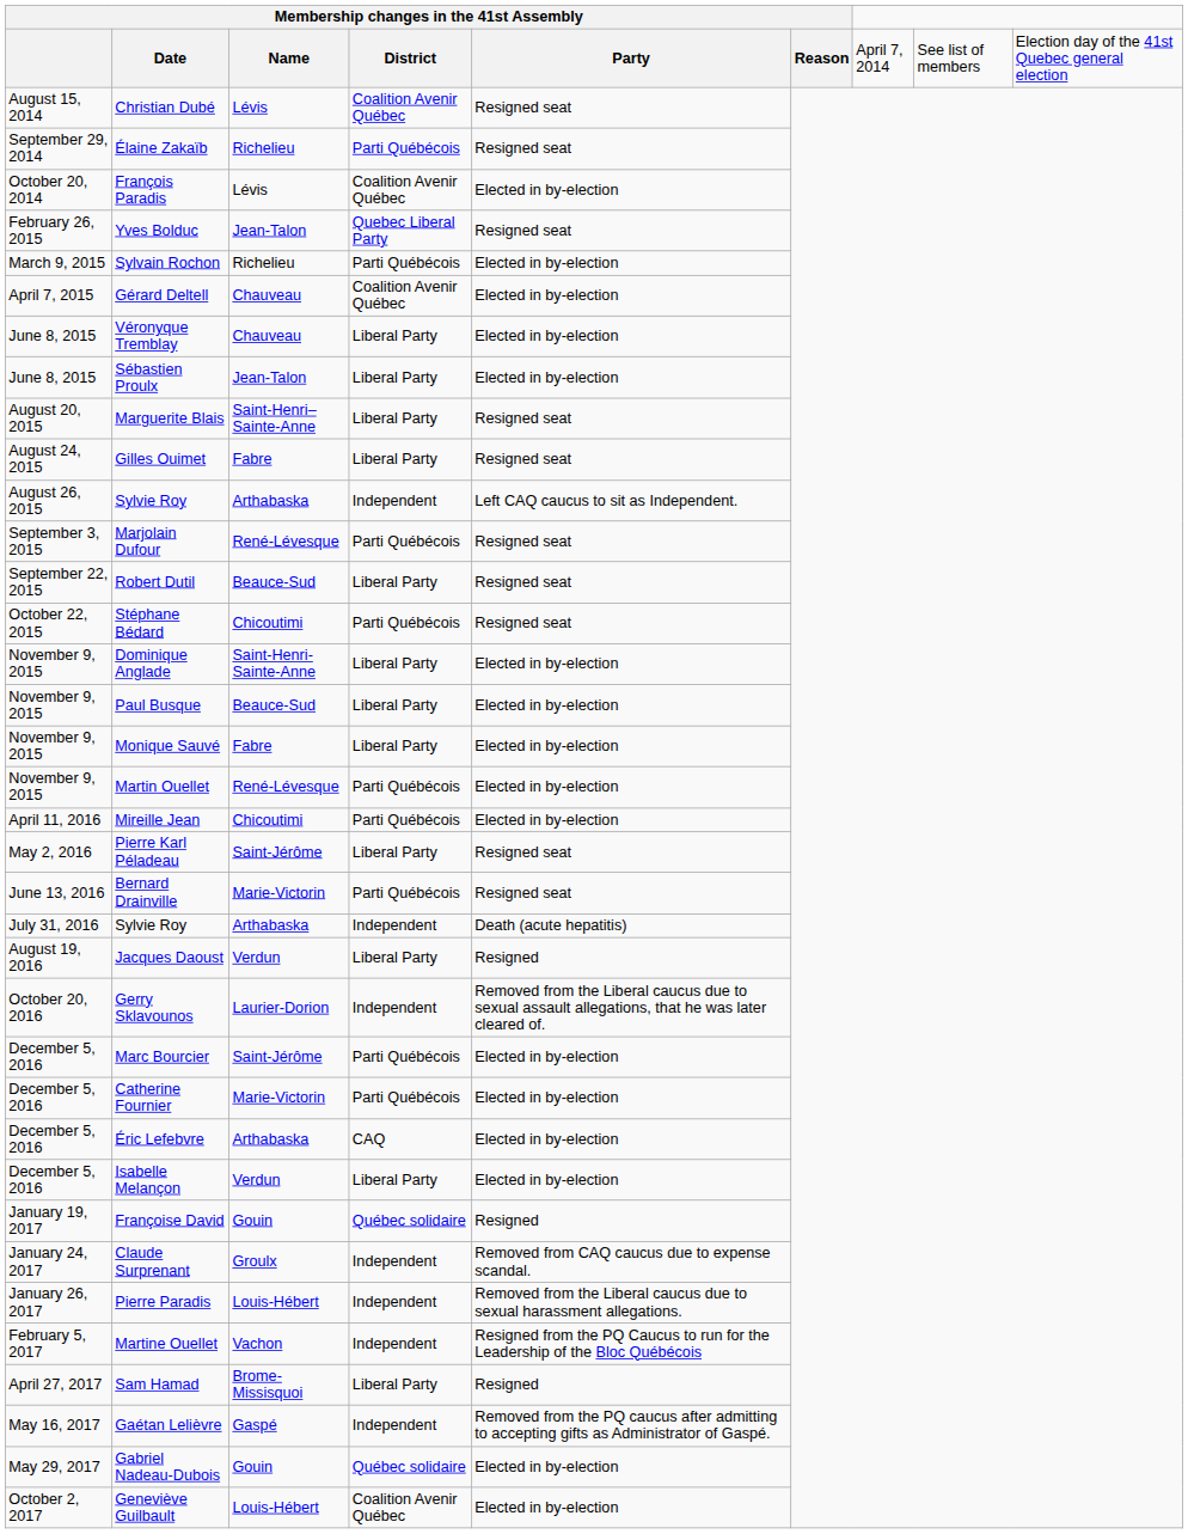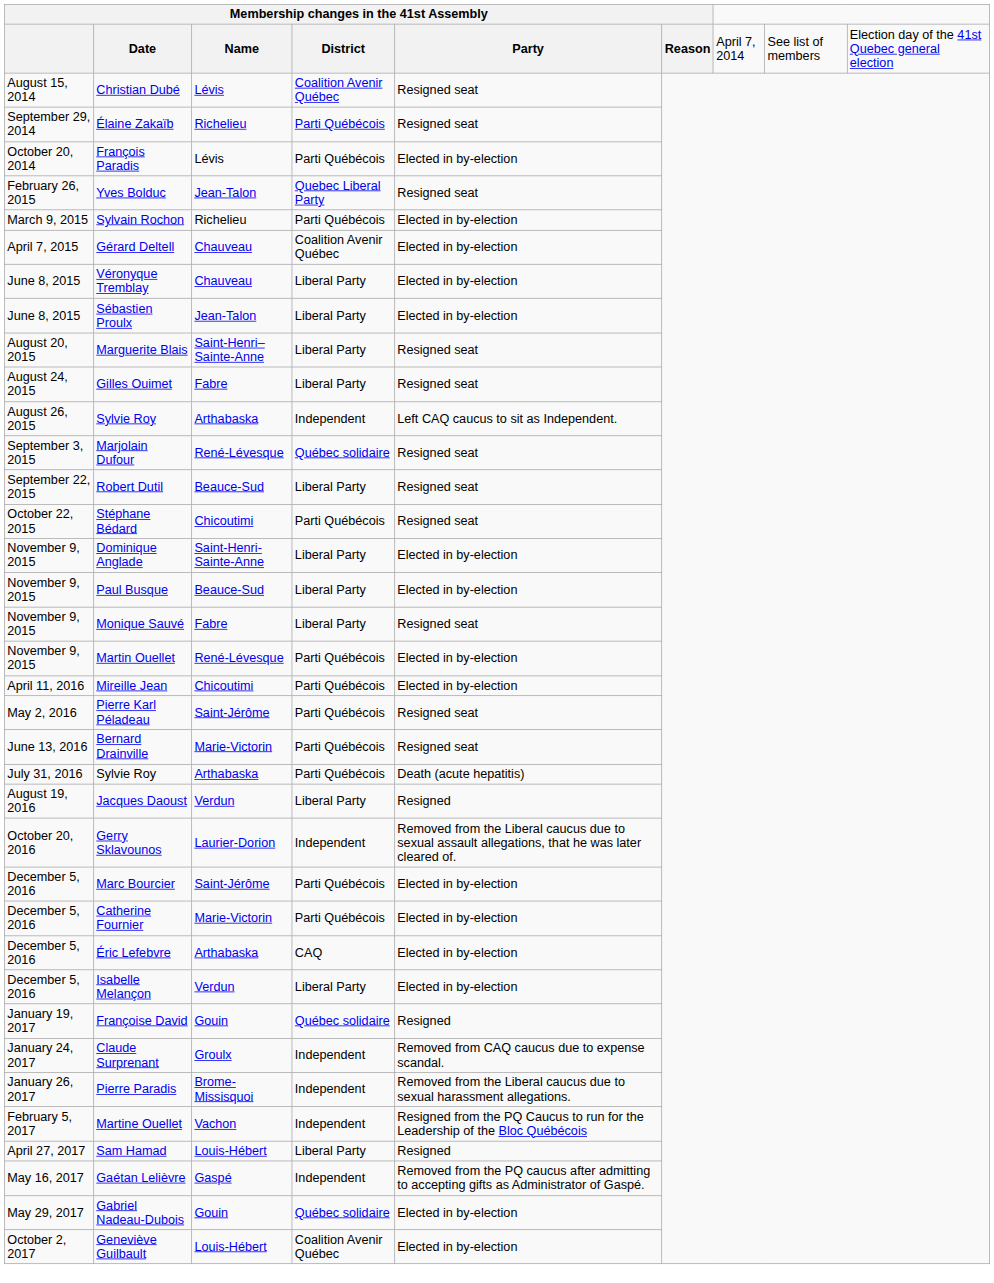 <table class="wikitable">
 <tr>
 <th colspan=6>Membership changes in the 41st Assembly</th>
 </tr>
 <tr>
 <th></th>
 <th>Date</th>
 <th>Name</th>
 <th>District</th>
 <th>Party</th>
 <th>Reason<br></th>
 <td>April 7, 2014</td>
 <td colspan=3>See list of members</td>
 <td>Election day of the <a href='#'>41st Quebec general election</a></td>
 </tr>
 <tr>
 <td>August 15, 2014</td>
 <td><a href='#'>Christian Dubé</a></td>
 <td><a href='#'>Lévis</a></td>
 <td><a href='#'>Coalition Avenir Québec</a></td>
 <td>Resigned seat</td>
 </tr>
 <tr>
 <td>September 29, 2014</td>
 <td><a href='#'>Élaine Zakaïb</a></td>
 <td><a href='#'>Richelieu</a></td>
 <td><a href='#'>Parti Québécois</a></td>
 <td>Resigned seat</td>
 </tr>
 <tr>
 <td>October 20, 2014</td>
 <td><a href='#'>François Paradis</a></td>
 <td>Lévis</td>
-<td>Coalition Avenir Québec</td>
+<td>Parti Québécois</td>
 <td>Elected in by-election</td>
 </tr>
 <tr>
 <td>February 26, 2015</td>
 <td><a href='#'>Yves Bolduc</a></td>
 <td><a href='#'>Jean-Talon</a></td>
 <td><a href='#'>Quebec Liberal Party</a></td>
 <td>Resigned seat</td>
 </tr>
 <tr>
 <td>March 9, 2015</td>
 <td><a href='#'>Sylvain Rochon</a></td>
 <td>Richelieu</td>
 <td>Parti Québécois</td>
 <td>Elected in by-election</td>
 </tr>
 <tr>
 <td>April 7, 2015</td>
 <td><a href='#'>Gérard Deltell</a></td>
 <td><a href='#'>Chauveau</a></td>
 <td>Coalition Avenir Québec</td>
 <td>Elected in by-election</td>
 </tr>
 <tr>
 <td>June 8, 2015</td>
 <td><a href='#'>Véronyque Tremblay</a></td>
 <td><a href='#'>Chauveau</a></td>
 <td>Liberal Party</td>
 <td>Elected in by-election</td>
 </tr>
 <tr>
 <td>June 8, 2015</td>
 <td><a href='#'>Sébastien Proulx</a></td>
 <td><a href='#'>Jean-Talon</a></td>
 <td>Liberal Party</td>
 <td>Elected in by-election</td>
 </tr>
 <tr>
 <td>August 20, 2015</td>
 <td><a href='#'>Marguerite Blais</a></td>
 <td><a href='#'>Saint-Henri–Sainte-Anne</a></td>
 <td>Liberal Party</td>
 <td>Resigned seat</td>
 </tr>
 <tr>
 <td>August 24, 2015</td>
 <td><a href='#'>Gilles Ouimet</a></td>
 <td><a href='#'>Fabre</a></td>
 <td>Liberal Party</td>
 <td>Resigned seat</td>
 </tr>
 <tr>
 <td>August 26, 2015</td>
 <td><a href='#'>Sylvie Roy</a></td>
 <td><a href='#'>Arthabaska</a></td>
 <td>Independent</td>
 <td>Left CAQ caucus to sit as Independent.</td>
 </tr>
 <tr>
 <td>September 3, 2015</td>
 <td><a href='#'>Marjolain Dufour</a></td>
 <td><a href='#'>René-Lévesque</a></td>
-<td>Parti Québécois</td>
+<td><a href='#'>Québec solidaire</a></td>
 <td>Resigned seat</td>
 </tr>
 <tr>
 <td>September 22, 2015</td>
 <td><a href='#'>Robert Dutil</a></td>
 <td><a href='#'>Beauce-Sud</a></td>
 <td>Liberal Party</td>
 <td>Resigned seat</td>
 </tr>
 <tr>
 <td>October 22, 2015</td>
 <td><a href='#'>Stéphane Bédard</a></td>
 <td><a href='#'>Chicoutimi</a></td>
 <td>Parti Québécois</td>
 <td>Resigned seat</td>
 </tr>
 <tr>
 <td>November 9, 2015</td>
 <td><a href='#'>Dominique Anglade</a></td>
 <td><a href='#'>Saint-Henri-Sainte-Anne</a></td>
 <td>Liberal Party</td>
 <td>Elected in by-election</td>
 </tr>
 <tr>
 <td>November 9, 2015</td>
 <td><a href='#'>Paul Busque</a></td>
 <td><a href='#'>Beauce-Sud</a></td>
 <td>Liberal Party</td>
 <td>Elected in by-election</td>
 </tr>
 <tr>
 <td>November 9, 2015</td>
 <td><a href='#'>Monique Sauvé</a></td>
 <td><a href='#'>Fabre</a></td>
 <td>Liberal Party</td>
-<td>Elected in by-election</td>
+<td>Resigned seat</td>
 </tr>
 <tr>
 <td>November 9, 2015</td>
 <td><a href='#'>Martin Ouellet</a></td>
 <td><a href='#'>René-Lévesque</a></td>
 <td>Parti Québécois</td>
 <td>Elected in by-election</td>
 </tr>
 <tr>
 <td>April 11, 2016</td>
 <td><a href='#'>Mireille Jean</a></td>
 <td><a href='#'>Chicoutimi</a></td>
 <td>Parti Québécois</td>
 <td>Elected in by-election</td>
 </tr>
 <tr>
 <td>May 2, 2016</td>
 <td><a href='#'>Pierre Karl Péladeau</a></td>
 <td><a href='#'>Saint-Jérôme</a></td>
-<td>Liberal Party</td>
+<td>Parti Québécois</td>
 <td>Resigned seat</td>
 </tr>
 <tr>
 <td>June 13, 2016</td>
 <td><a href='#'>Bernard Drainville</a></td>
 <td><a href='#'>Marie-Victorin</a></td>
 <td>Parti Québécois</td>
 <td>Resigned seat</td>
 </tr>
 <tr>
 <td>July 31, 2016</td>
 <td>Sylvie Roy</td>
 <td><a href='#'>Arthabaska</a></td>
-<td>Independent</td>
+<td>Parti Québécois</td>
 <td>Death (acute hepatitis)</td>
 </tr>
 <tr>
 <td>August 19, 2016</td>
 <td><a href='#'>Jacques Daoust</a></td>
 <td><a href='#'>Verdun</a></td>
 <td>Liberal Party</td>
 <td>Resigned</td>
 </tr>
 <tr>
 <td>October 20, 2016</td>
 <td><a href='#'>Gerry Sklavounos</a></td>
 <td><a href='#'>Laurier-Dorion</a></td>
 <td>Independent</td>
 <td>Removed from the Liberal caucus due to sexual assault allegations, that he was later cleared of.</td>
 </tr>
 <tr>
 <td>December 5, 2016</td>
 <td><a href='#'>Marc Bourcier</a></td>
 <td><a href='#'>Saint-Jérôme</a></td>
 <td>Parti Québécois</td>
 <td>Elected in by-election</td>
 </tr>
 <tr>
 <td>December 5, 2016</td>
 <td><a href='#'>Catherine Fournier</a></td>
 <td><a href='#'>Marie-Victorin</a></td>
 <td>Parti Québécois</td>
 <td>Elected in by-election</td>
 </tr>
 <tr>
 <td>December 5, 2016</td>
 <td><a href='#'>Éric Lefebvre</a></td>
 <td><a href='#'>Arthabaska</a></td>
 <td>CAQ</td>
 <td>Elected in by-election</td>
 </tr>
 <tr>
 <td>December 5, 2016</td>
 <td><a href='#'>Isabelle Melançon</a></td>
 <td><a href='#'>Verdun</a></td>
 <td>Liberal Party</td>
 <td>Elected in by-election</td>
 </tr>
 <tr>
 <td>January 19, 2017</td>
 <td><a href='#'>Françoise David</a></td>
 <td><a href='#'>Gouin</a></td>
 <td><a href='#'>Québec solidaire</a></td>
 <td>Resigned</td>
 </tr>
 <tr>
 <td>January 24, 2017</td>
 <td><a href='#'>Claude Surprenant</a></td>
 <td><a href='#'>Groulx</a></td>
 <td>Independent</td>
 <td>Removed from CAQ caucus due to expense scandal.</td>
 </tr>
 <tr>
 <td>January 26, 2017</td>
 <td><a href='#'>Pierre Paradis</a></td>
-<td><a href='#'>Louis-Hébert</a></td>
+<td><a href='#'>Brome-Missisquoi</a></td>
 <td>Independent</td>
 <td>Removed from the Liberal caucus due to sexual harassment allegations.</td>
 </tr>
 <tr>
 <td>February 5, 2017</td>
 <td><a href='#'>Martine Ouellet</a></td>
 <td><a href='#'>Vachon</a></td>
 <td>Independent</td>
 <td>Resigned from the PQ Caucus to run for the Leadership of the <a href='#'>Bloc Québécois</a></td>
 </tr>
 <tr>
 <td>April 27, 2017</td>
 <td><a href='#'>Sam Hamad</a></td>
-<td><a href='#'>Brome-Missisquoi</a></td>
+<td><a href='#'>Louis-Hébert</a></td>
 <td>Liberal Party</td>
 <td>Resigned</td>
 </tr>
 <tr>
 <td>May 16, 2017</td>
 <td><a href='#'>Gaétan Lelièvre</a></td>
 <td><a href='#'>Gaspé</a></td>
 <td>Independent</td>
 <td>Removed from the PQ caucus after admitting to accepting gifts as Administrator of Gaspé.</td>
 </tr>
 <tr>
 <td>May 29, 2017</td>
 <td><a href='#'>Gabriel Nadeau-Dubois</a></td>
 <td><a href='#'>Gouin</a></td>
 <td><a href='#'>Québec solidaire</a></td>
 <td>Elected in by-election</td>
 </tr>
 <tr>
 <td>October 2, 2017</td>
 <td><a href='#'>Geneviève Guilbault</a></td>
 <td><a href='#'>Louis-Hébert</a></td>
 <td>Coalition Avenir Québec</td>
 <td>Elected in by-election</td>
 </tr>
 </table>
